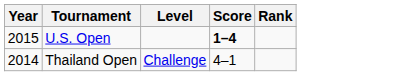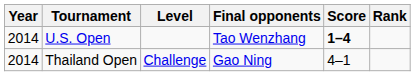 <table class="sortable wikitable" style="font-size: 95%;">
 <tr>
 <th>Year</th>
 <th>Tournament</th>
 <th>Level</th>
+<th>Final opponents</th>
 <th>Score</th>
 <th>Rank</th>
 </tr>
 <tr>
-<td>2015</td>
+<td>2014</td>
 <td><a href='#'>U.S. Open</a></td>
 <td></td>
+<td><a href='#'>Tao Wenzhang</a></td>
 <td><strong>1–4</strong></td>
 <td></td>
 </tr>
 <tr>
 <td>2014</td>
 <td>Thailand Open</td>
 <td><a href='#'>Challenge</a></td>
+<td><a href='#'>Gao Ning</a></td>
 <td>4–1</td>
 <td></td>
 </tr>
 </table>
